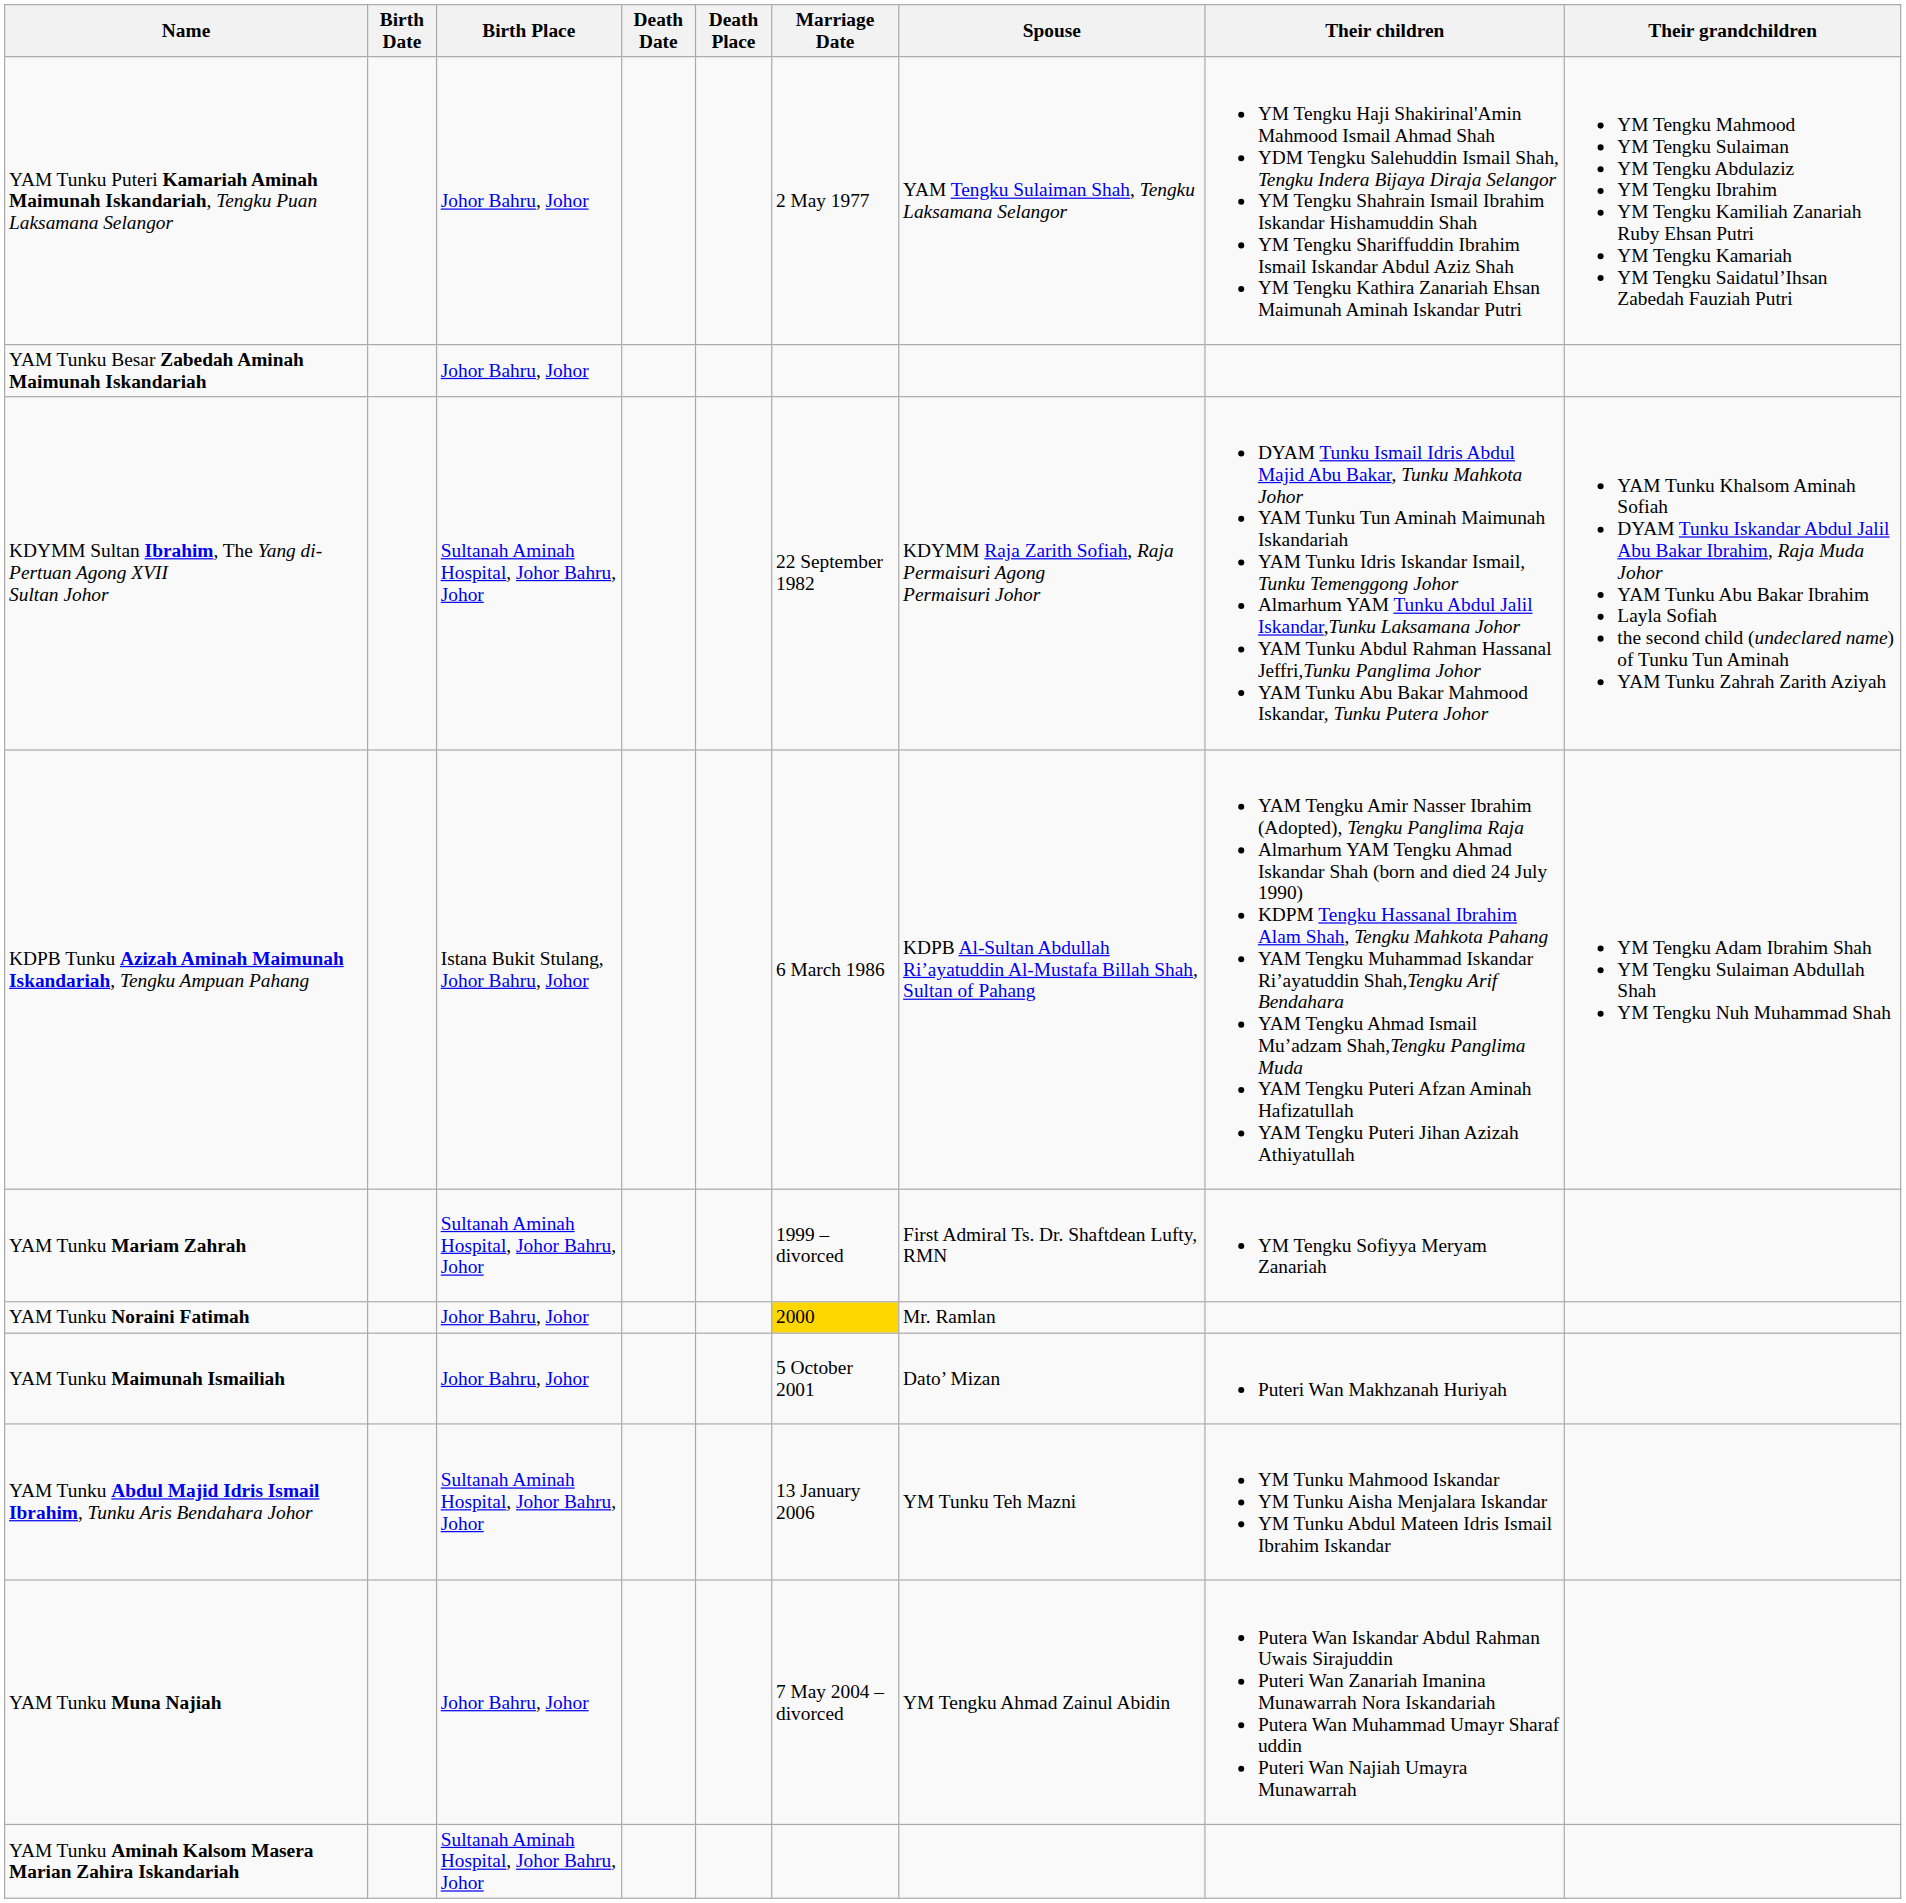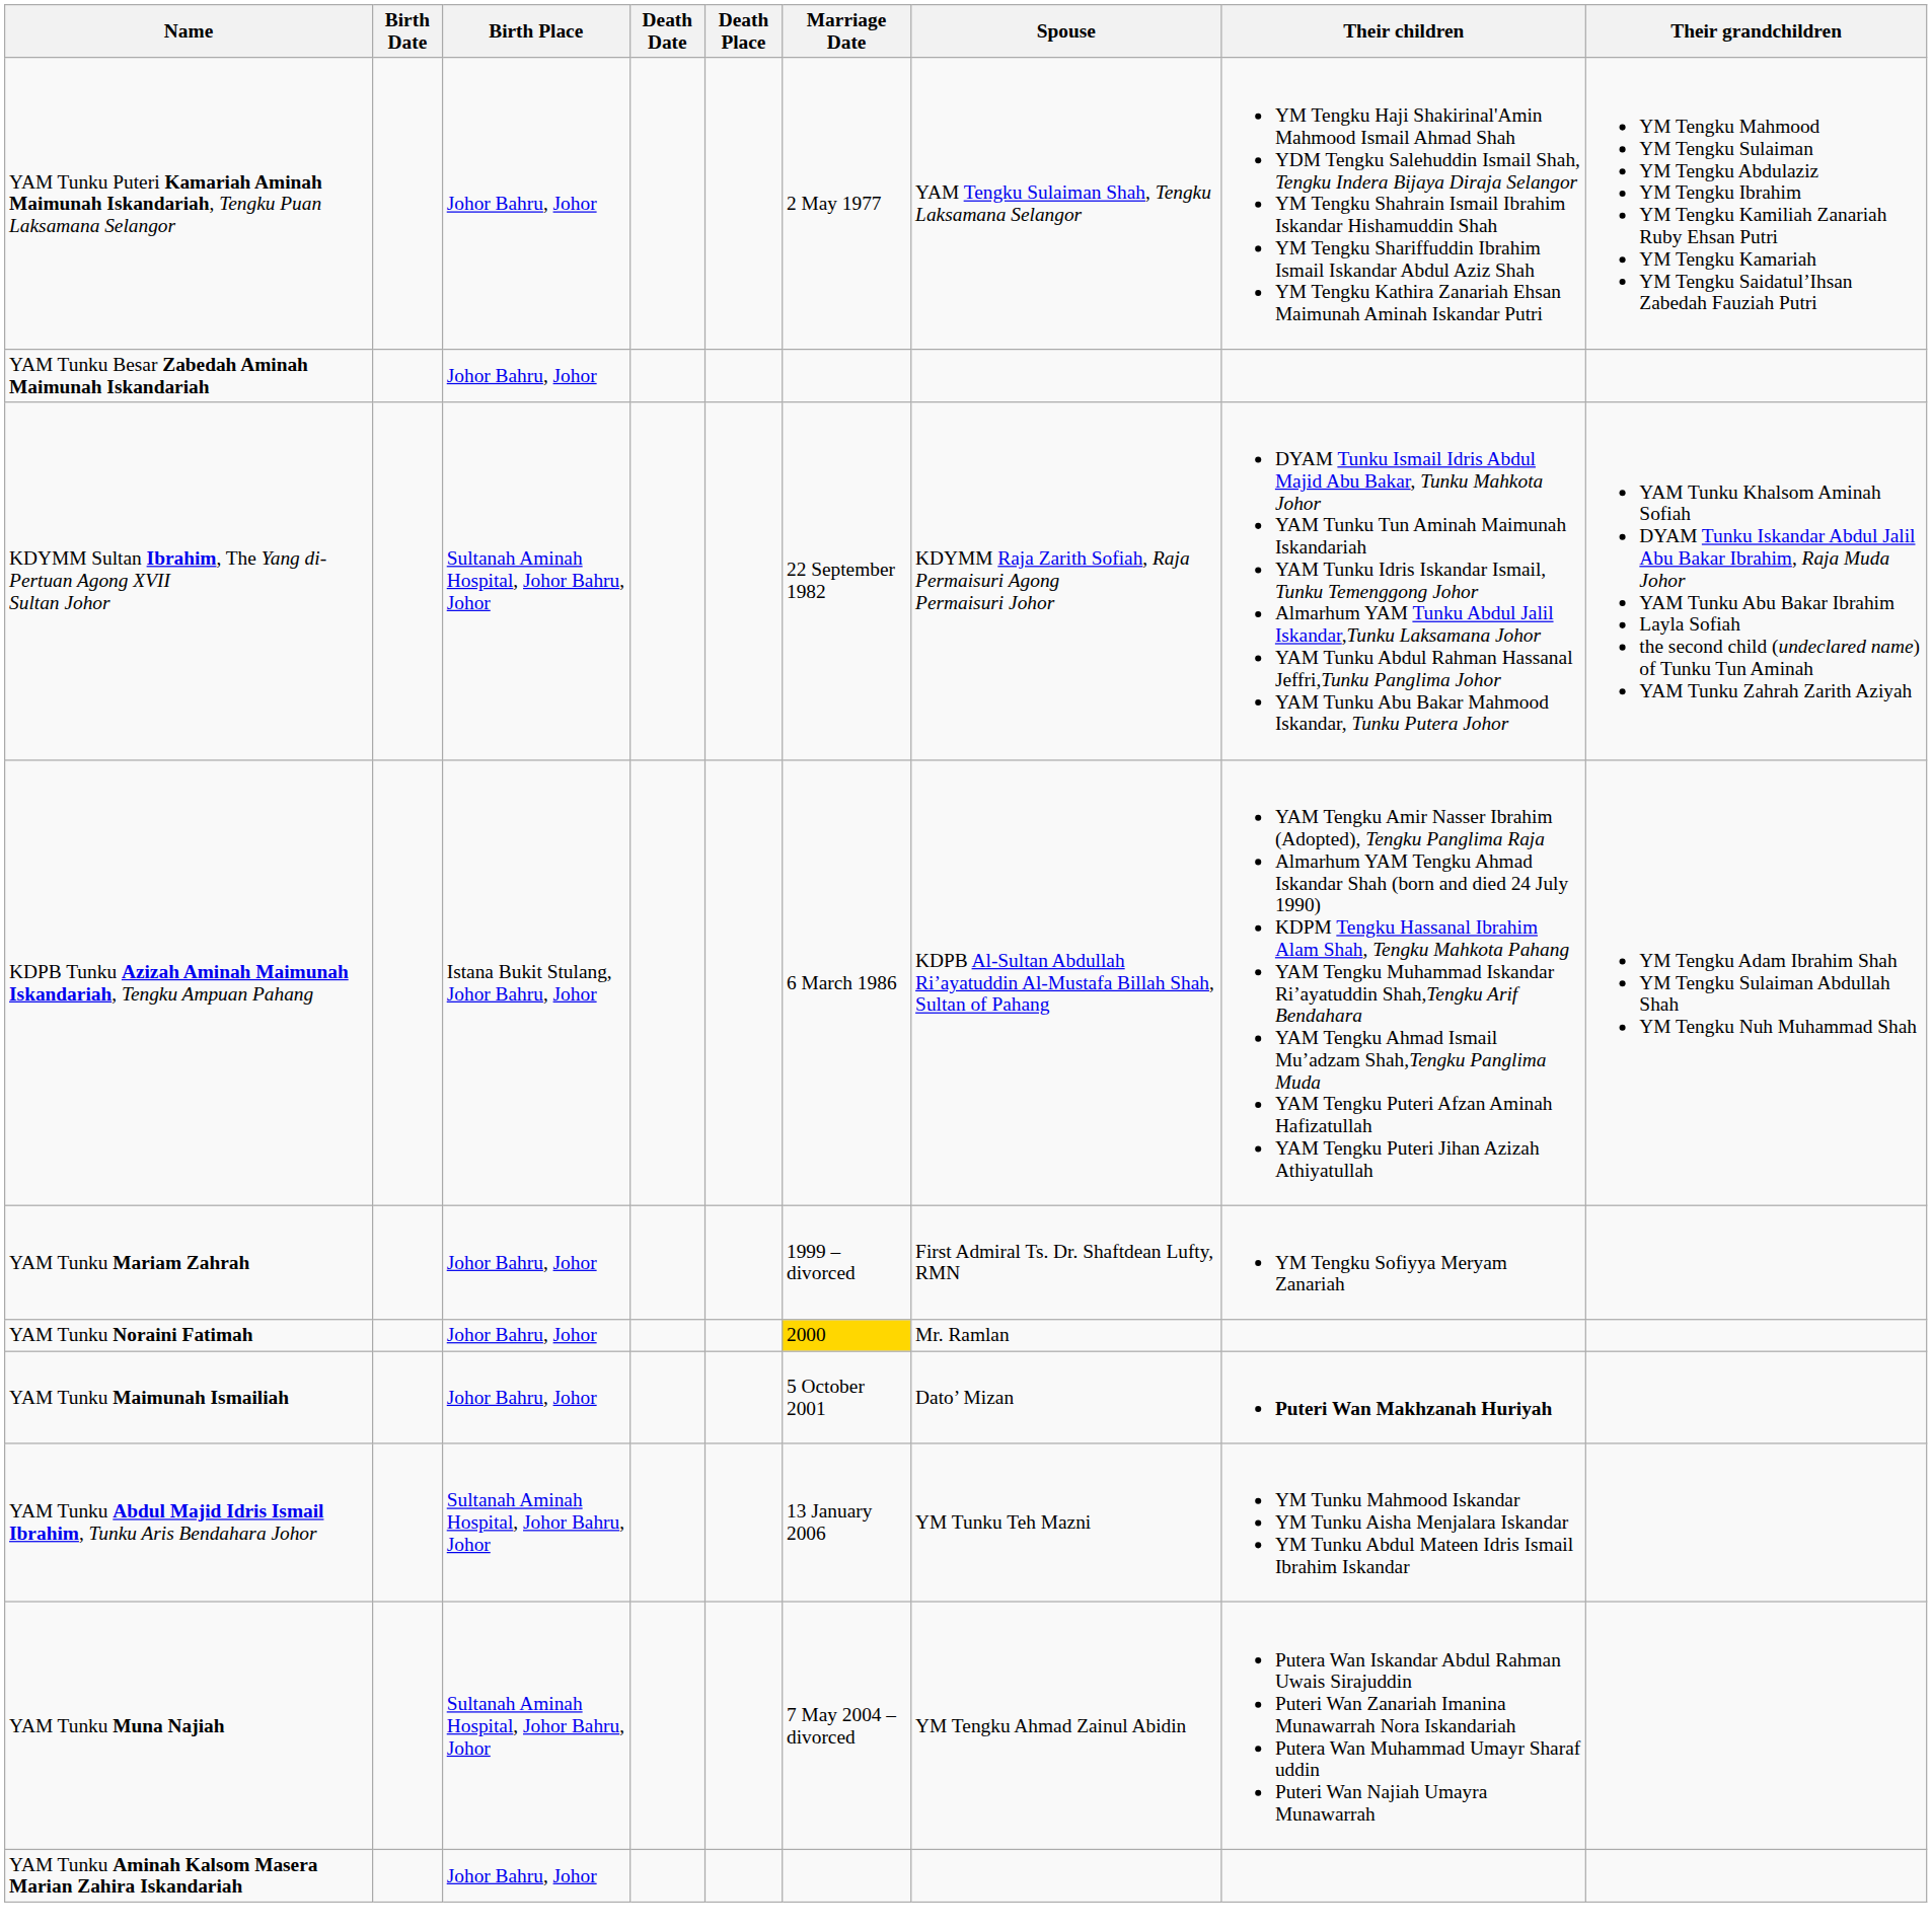 <table class="wikitable">
 <tr>
 <th>Name</th>
 <th>Birth Date</th>
 <th>Birth Place</th>
 <th>Death Date</th>
 <th>Death Place</th>
 <th !colspan="2">Marriage <br> Date</th>
 <th>Spouse</th>
 <th>Their children</th>
 <th>Their grandchildren</th>
 </tr>
 <tr>
 <td>YAM Tunku Puteri <strong>Kamariah Aminah Maimunah Iskandariah</strong>, <em>Tengku Puan Laksamana Selangor</em></td>
 <td></td>
 <td><a href='#'>Johor Bahru</a>, <a href='#'>Johor</a></td>
 <td></td>
 <td></td>
 <td>2 May 1977</td>
 <td>YAM <a href='#'>Tengku Sulaiman Shah</a>, <em>Tengku Laksamana Selangor</em></td>
 <td><br><ul><li>YM Tengku Haji Shakirinal'Amin Mahmood Ismail Ahmad Shah</li><li>YDM Tengku Salehuddin Ismail Shah, <em> Tengku Indera Bijaya Diraja Selangor</em></li><li>YM Tengku Shahrain Ismail Ibrahim Iskandar Hishamuddin Shah</li><li>YM Tengku Shariffuddin Ibrahim Ismail Iskandar Abdul Aziz Shah</li><li>YM Tengku Kathira Zanariah Ehsan Maimunah Aminah Iskandar Putri</li></ul></td>
 <td><br><ul><li>YM Tengku Mahmood</li><li>YM Tengku Sulaiman</li><li>YM Tengku Abdulaziz</li><li>YM Tengku Ibrahim</li><li>YM Tengku Kamiliah Zanariah Ruby Ehsan Putri</li><li>YM Tengku Kamariah</li><li>YM Tengku Saidatul’Ihsan Zabedah Fauziah Putri</li></ul></td>
 </tr>
 <tr>
 <td>YAM Tunku Besar <strong>Zabedah Aminah Maimunah Iskandariah</strong></td>
 <td></td>
 <td><a href='#'>Johor Bahru</a>, <a href='#'>Johor</a></td>
 <td></td>
 <td></td>
 <td></td>
 <td></td>
 <td></td>
 <td></td>
 </tr>
 <tr>
 <td>KDYMM Sultan <strong><a href='#'>Ibrahim</a></strong>, The <em>Yang di-Pertuan Agong XVII <br> Sultan Johor</em></td>
 <td></td>
 <td><a href='#'>Sultanah Aminah Hospital</a>, <a href='#'>Johor Bahru</a>, <a href='#'>Johor</a></td>
 <td></td>
 <td></td>
 <td>22 September 1982</td>
 <td>KDYMM <a href='#'>Raja Zarith Sofiah</a>, <em>Raja Permaisuri Agong <br> Permaisuri Johor</em></td>
 <td><br><ul><li>DYAM <a href='#'>Tunku Ismail Idris Abdul Majid Abu Bakar</a>, <em>Tunku Mahkota Johor</em></li><li>YAM Tunku Tun Aminah Maimunah Iskandariah</li><li>YAM Tunku Idris Iskandar Ismail, <em>Tunku Temenggong Johor</em></li><li>Almarhum YAM <a href='#'>Tunku Abdul Jalil Iskandar</a>,<em>Tunku Laksamana Johor</em></li><li>YAM Tunku Abdul Rahman Hassanal Jeffri,<em>Tunku Panglima Johor</em></li><li>YAM Tunku Abu Bakar Mahmood Iskandar, <em>Tunku Putera Johor</em></li></ul></td>
 <td><br><ul><li>YAM Tunku Khalsom Aminah Sofiah</li><li>DYAM <a href='#'>Tunku Iskandar Abdul Jalil Abu Bakar Ibrahim</a>, <em> Raja Muda Johor</em></li><li>YAM Tunku Abu Bakar Ibrahim</li><li>Layla Sofiah</li><li>the second child (<em>undeclared name</em>) of Tunku Tun Aminah</li><li>YAM Tunku Zahrah Zarith Aziyah</li></ul></td>
 </tr>
 <tr>
 <td>KDPB Tunku <strong><a href='#'>Azizah Aminah Maimunah Iskandariah</a></strong>, <em>Tengku Ampuan Pahang</em></td>
 <td></td>
 <td>Istana Bukit Stulang, <a href='#'>Johor Bahru</a>, <a href='#'>Johor</a></td>
 <td></td>
 <td></td>
 <td>6 March 1986</td>
 <td>KDPB <a href='#'>Al-Sultan Abdullah Ri’ayatuddin Al-Mustafa Billah Shah</a>, <a href='#'>Sultan of Pahang</a></td>
 <td><br><ul><li>YAM Tengku Amir Nasser Ibrahim (Adopted), <em>Tengku Panglima Raja</em></li><li>Almarhum YAM Tengku Ahmad Iskandar Shah (born and died 24 July 1990)</li><li>KDPM <a href='#'>Tengku Hassanal Ibrahim Alam Shah</a>, <em> Tengku Mahkota Pahang</em></li><li>YAM Tengku Muhammad Iskandar Ri’ayatuddin Shah,<em>Tengku Arif Bendahara</em></li><li>YAM Tengku Ahmad Ismail Mu’adzam Shah,<em>Tengku Panglima Muda</em></li><li>YAM Tengku Puteri Afzan Aminah Hafizatullah</li><li>YAM Tengku Puteri Jihan Azizah Athiyatullah</li></ul></td>
 <td><br><ul><li>YM Tengku Adam Ibrahim Shah</li><li>YM Tengku Sulaiman Abdullah Shah</li><li>YM Tengku Nuh Muhammad Shah</li></ul></td>
 </tr>
 <tr>
 <td>YAM Tunku <strong>Mariam Zahrah</strong></td>
 <td></td>
-<td><a href='#'>Sultanah Aminah Hospital</a>, <a href='#'>Johor Bahru</a>, <a href='#'>Johor</a></td>
+<td><a href='#'>Johor Bahru</a>, <a href='#'>Johor</a></td>
 <td></td>
 <td></td>
 <td>1999 – divorced</td>
 <td>First Admiral Ts. Dr. Shaftdean Lufty, RMN</td>
 <td><br><ul><li>YM Tengku Sofiyya Meryam Zanariah</li></ul></td>
 <td></td>
 </tr>
 <tr>
 <td>YAM Tunku <strong>Noraini Fatimah</strong></td>
 <td></td>
 <td><a href='#'>Johor Bahru</a>, <a href='#'>Johor</a></td>
 <td></td>
 <td></td>
 <td style="background: gold;">2000</td>
 <td>Mr. Ramlan</td>
 <td></td>
 <td></td>
 </tr>
 <tr>
 <td>YAM Tunku <strong>Maimunah Ismailiah</strong></td>
 <td></td>
 <td><a href='#'>Johor Bahru</a>, <a href='#'>Johor</a></td>
 <td></td>
 <td></td>
 <td>5 October 2001</td>
 <td>Dato’ Mizan</td>
-<td><br><ul><li>Puteri Wan Makhzanah Huriyah</li></ul></td>
+<td><strong><br><ul><li>Puteri Wan Makhzanah Huriyah</li></ul></strong></td>
 <td></td>
 </tr>
 <tr>
 <td>YAM Tunku <strong><a href='#'>Abdul Majid Idris Ismail Ibrahim</a></strong>, <em>Tunku Aris Bendahara Johor</em></td>
 <td></td>
 <td><a href='#'>Sultanah Aminah Hospital</a>, <a href='#'>Johor Bahru</a>, <a href='#'>Johor</a></td>
 <td></td>
 <td></td>
 <td>13 January 2006</td>
 <td>YM Tunku Teh Mazni</td>
 <td><br><ul><li>YM Tunku Mahmood Iskandar</li><li>YM Tunku Aisha Menjalara Iskandar</li><li>YM Tunku Abdul Mateen Idris Ismail Ibrahim Iskandar</li></ul></td>
 <td></td>
 </tr>
 <tr>
 <td>YAM Tunku <strong>Muna Najiah</strong></td>
 <td></td>
-<td><a href='#'>Johor Bahru</a>, <a href='#'>Johor</a></td>
+<td><a href='#'>Sultanah Aminah Hospital</a>, <a href='#'>Johor Bahru</a>, <a href='#'>Johor</a></td>
 <td></td>
 <td></td>
 <td>7 May 2004 – divorced</td>
 <td>YM Tengku Ahmad Zainul Abidin</td>
 <td><br><ul><li>Putera Wan Iskandar Abdul Rahman Uwais Sirajuddin</li><li>Puteri Wan Zanariah Imanina Munawarrah Nora Iskandariah</li><li>Putera Wan Muhammad Umayr Sharaf uddin</li><li>Puteri Wan Najiah Umayra Munawarrah</li></ul></td>
 <td></td>
 </tr>
 <tr>
 <td>YAM Tunku <strong>Aminah Kalsom Masera Marian Zahira Iskandariah</strong></td>
 <td></td>
-<td><a href='#'>Sultanah Aminah Hospital</a>, <a href='#'>Johor Bahru</a>, <a href='#'>Johor</a></td>
+<td><a href='#'>Johor Bahru</a>, <a href='#'>Johor</a></td>
 <td></td>
 <td></td>
 <td></td>
 <td></td>
 <td></td>
 <td></td>
 </tr>
 </table>
